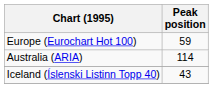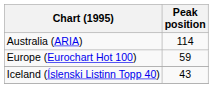 <table class="wikitable sortable">
 <tr>
 <th>Chart (1995)</th>
 <th>Peak<br>position</th>
 </tr>
 <tr>
+<td>Australia (<a href='#'>ARIA</a>)</td>
+<td align="center">114</td>
+</tr>
+<tr>
 <td>Europe (<a href='#'>Eurochart Hot 100</a>)</td>
 <td align="center">59</td>
-</tr>
-<tr>
-<td>Australia (<a href='#'>ARIA</a>)</td>
-<td align="center">114</td>
 </tr>
 <tr>
 </tr>
 <tr>
 <td>Iceland (<a href='#'>Íslenski Listinn Topp 40</a>)</td>
 <td align="center">43</td>
 </tr>
 <tr>
 </tr>
 <tr>
 </tr>
 </table>
